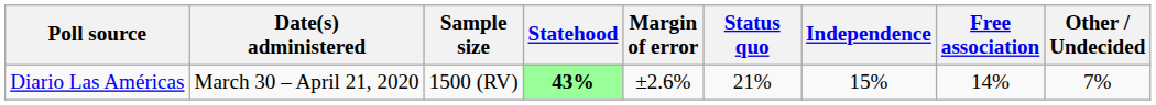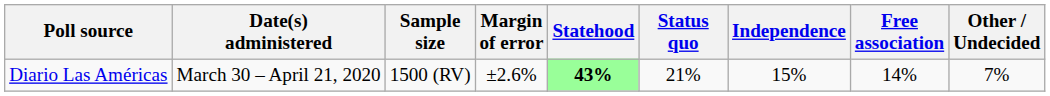 <table class="wikitable" style="font-size:90%;text-align:center;">
 <tr>
 <th>Poll source</th>
 <th>Date(s)<br>administered</th>
 <th>Sample<br>size</th>
+<th>Margin<br>of error</th>
 <th style="width:60px;"><a href='#'>Statehood</a></th>
-<th>Margin<br>of error</th>
 <th style="width:60px;"><a href='#'>Status quo</a></th>
 <th style="width:60px;"><a href='#'>Independence</a></th>
 <th style="width:60px;"><a href='#'>Free association</a></th>
 <th>Other /<br>Undecided</th>
 </tr>
 <tr>
 <td><a href='#'>Diario Las Américas</a></td>
 <td>March 30 – April 21, 2020</td>
 <td>1500 (RV)</td>
+<td>±2.6%</td>
 <td style="background: rgb(153, 255, 153);"><strong>43%</strong></td>
-<td>±2.6%</td>
 <td>21%</td>
 <td>15%</td>
 <td>14%</td>
 <td>7%</td>
 </tr>
 </table>
